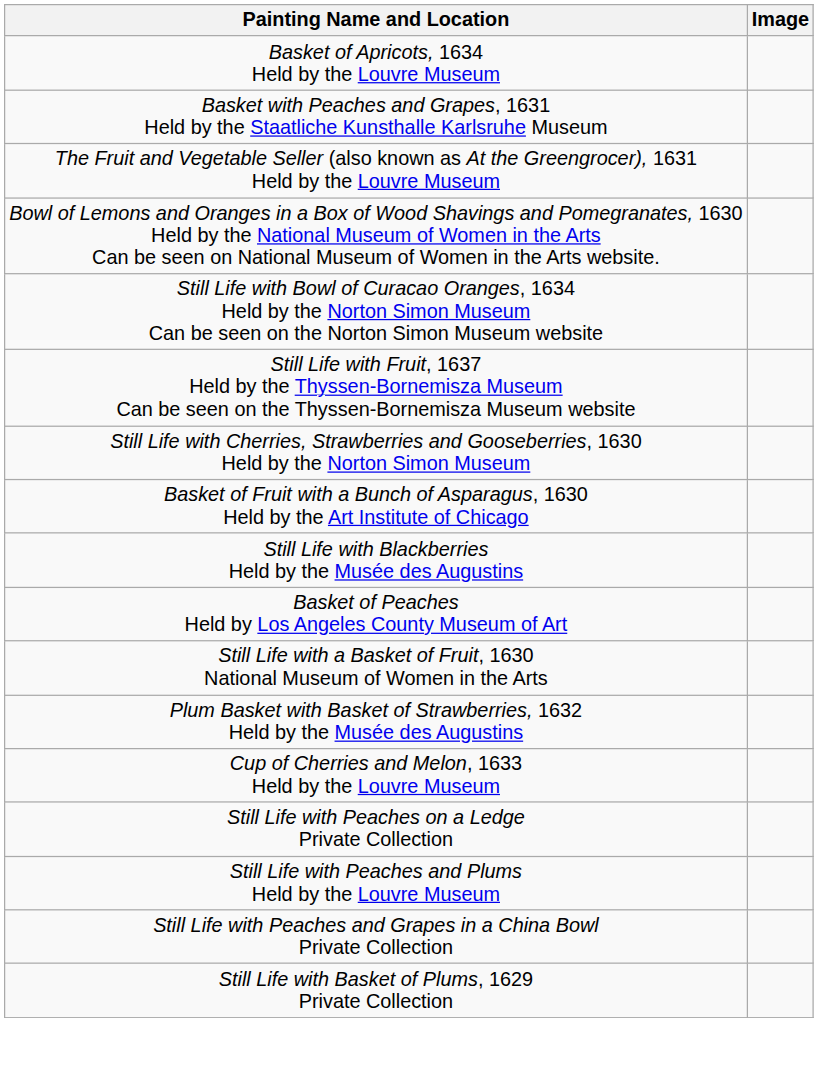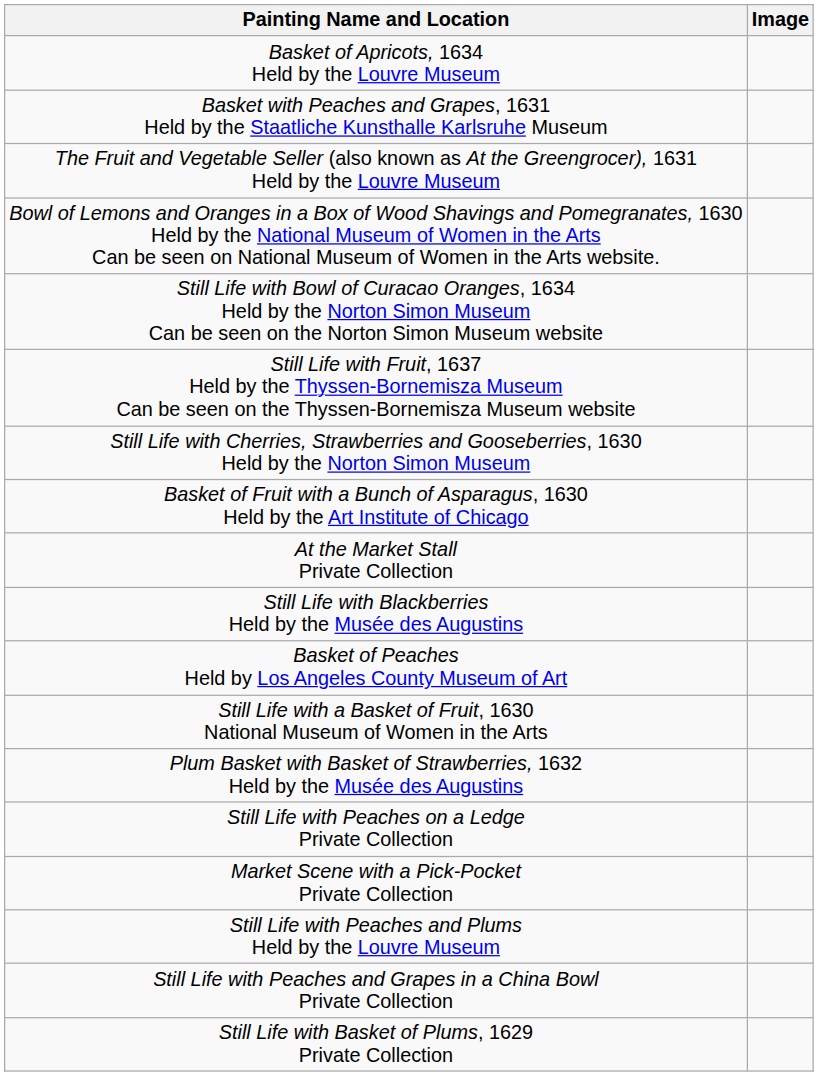 <table class="wikitable" width="auto" style="text-align: center">
 <tr>
 <th>Painting Name and Location</th>
 <th>Image</th>
 </tr>
 <tr>
 <td><em>Basket of Apricots,</em> 1634<br>Held by the <a href='#'>Louvre Museum</a></td>
 <td></td>
 </tr>
 <tr>
 <td><em>Basket with Peaches and Grapes</em>, 1631<br>Held by the <a href='#'>Staatliche Kunsthalle Karlsruhe</a> Museum</td>
 <td></td>
 </tr>
 <tr>
 <td><em>The Fruit and Vegetable Seller</em> (also known as <em>At the Greengrocer),</em> 1631<br>Held by the <a href='#'>Louvre Museum</a></td>
 <td></td>
 </tr>
 <tr>
 <td><em>Bowl of Lemons and Oranges in a Box of Wood Shavings and Pomegranates,</em> 1630<br>Held by the <a href='#'>National Museum of Women in the Arts</a><br>Can be seen on National Museum of Women in the Arts website.</td>
 <td></td>
 </tr>
 <tr>
 <td><em>Still Life with Bowl of Curacao Oranges</em>, 1634<br>Held by the <a href='#'>Norton Simon Museum</a><br>Can be seen on the Norton Simon Museum website</td>
 <td></td>
 </tr>
 <tr>
 <td><em>Still Life with Fruit</em>, 1637<br>Held by the <a href='#'>Thyssen-Bornemisza Museum</a><br>Can be seen on the Thyssen-Bornemisza Museum website</td>
 <td></td>
 </tr>
 <tr>
 <td><em>Still Life with Cherries, Strawberries and Gooseberries</em>, 1630<br>Held by the <a href='#'>Norton Simon Museum</a></td>
 <td></td>
 </tr>
 <tr>
 <td><em>Basket of Fruit with a Bunch of Asparagus</em>, 1630<br>Held by the <a href='#'>Art Institute of Chicago</a></td>
 <td></td>
 </tr>
 <tr>
+<td><em>At the Market Stall</em><br>Private Collection</td>
+<td></td>
+</tr>
+<tr>
 <td><em>Still Life with Blackberries</em><br>Held by the <a href='#'>Musée des Augustins</a></td>
 <td></td>
 </tr>
 <tr>
 <td><em>Basket of Peaches</em><br>Held by <a href='#'>Los Angeles County Museum of Art</a></td>
 <td></td>
 </tr>
 <tr>
 <td><em>Still Life with a Basket of Fruit</em>, 1630<br>National Museum of Women in the Arts</td>
 <td></td>
 </tr>
 <tr>
 <td><em>Plum Basket with Basket of Strawberries,</em> 1632<br>Held by the <a href='#'>Musée des Augustins</a></td>
 <td></td>
 </tr>
 <tr>
-<td><em>Cup of Cherries and Melon</em>, 1633<br>Held by the <a href='#'>Louvre Museum</a></td>
+<td><em>Still Life with Peaches on a Ledge</em><br>Private Collection</td>
 <td></td>
 </tr>
 <tr>
-<td><em>Still Life with Peaches on a Ledge</em><br>Private Collection</td>
+<td><em>Market Scene with a Pick-Pocket</em><br>Private Collection</td>
 <td></td>
 </tr>
 <tr>
 <td><em>Still Life with Peaches and Plums</em><br>Held by the <a href='#'>Louvre Museum</a></td>
 <td></td>
 </tr>
 <tr>
 <td><em>Still Life with Peaches and Grapes in a China Bowl</em><br>Private Collection</td>
 <td></td>
 </tr>
 <tr>
 <td><em>Still Life with Basket of Plums</em>, 1629<br>Private Collection</td>
 <td></td>
 </tr>
 </table>
